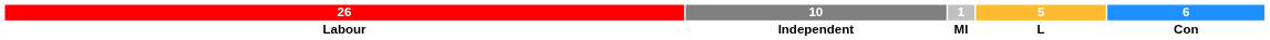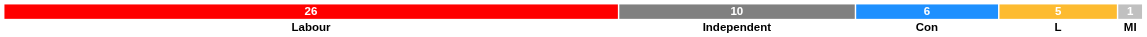 <table style="width:100%; text-align:center;">
 <tr style="color:white;">
 <td style="background:red; width:54.17%;"><strong>26</strong></td>
 <td style="background:grey; width:20.83%;"><strong>10</strong></td>
+<td style="background:dodgerblue; width:12.50;"><strong>6</strong></td>
+<td style="background:#FDBB30; width:10.42%;"><strong>5</strong></td>
 <td style="background:silver; width:2.08%;"><strong>1</strong></td>
-<td style="background:#FDBB30; width:10.42%;"><strong>5</strong></td>
-<td style="background:dodgerblue; width:12.50;"><strong>6</strong></td>
 </tr>
 <tr>
 <td><span><strong>Labour</strong></span></td>
 <td><span><strong>Independent</strong></span></td>
+<td><span><strong>Con</strong></span></td>
+<td><span><strong>L</strong></span></td>
 <td><span><strong>MI</strong></span></td>
-<td><span><strong>L</strong></span></td>
-<td><span><strong>Con</strong></span></td>
 </tr>
 </table>
